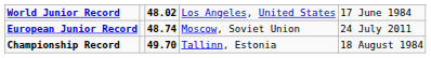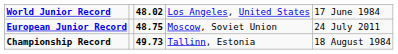 <table class="wikitable">
 <tr>
 <td><strong><a href='#'>World Junior Record</a></strong></td>
 <td></td>
 <td><strong>48.02</strong></td>
 <td><a href='#'>Los Angeles</a>, <a href='#'>United States</a></td>
 <td>17 June 1984</td>
 </tr>
 <tr>
 <td><strong><a href='#'>European Junior Record</a></strong></td>
 <td></td>
-<td><strong>48.74</strong></td>
+<td><strong>48.75</strong></td>
 <td><a href='#'>Moscow</a>, Soviet Union</td>
 <td>24 July 2011<br></td>
 </tr>
 <tr>
 <td><strong>Championship Record</strong></td>
 <td></td>
-<td><strong>49.70</strong></td>
+<td><strong>49.73</strong></td>
 <td><a href='#'>Tallinn</a>, Estonia</td>
 <td>18 August 1984</td>
 </tr>
 </table>
